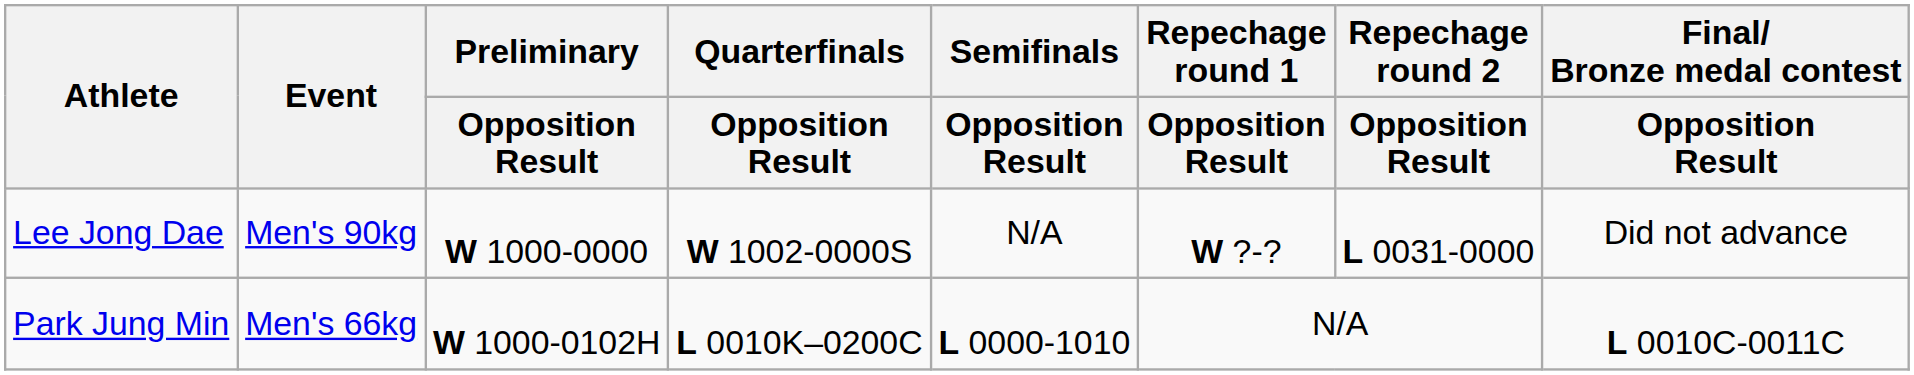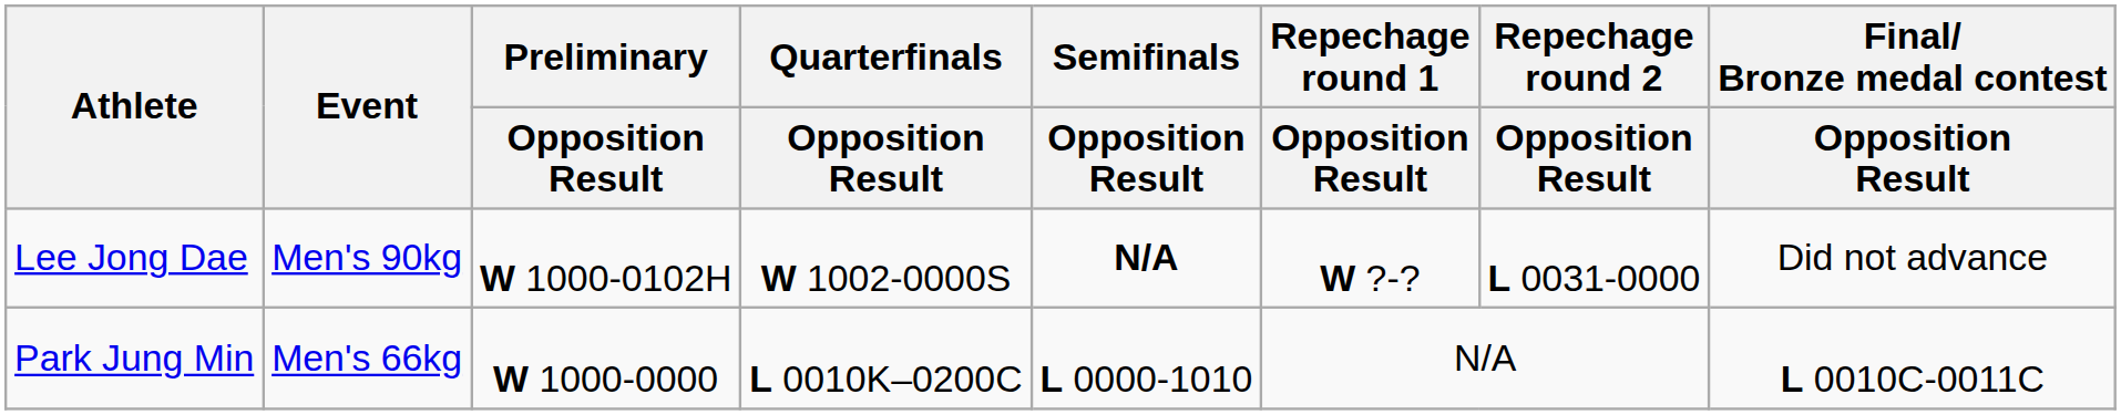 <table class=wikitable style="font-size:90%">
 <tr>
 <th rowspan="2">Athlete</th>
 <th rowspan="2">Event</th>
 <th>Preliminary</th>
 <th>Quarterfinals</th>
 <th>Semifinals</th>
 <th>Repechage <br>round 1</th>
 <th>Repechage <br>round 2</th>
 <th>Final/<br>Bronze medal contest</th>
 </tr>
 <tr>
 <th>Opposition<br>Result</th>
 <th>Opposition<br>Result</th>
 <th>Opposition<br>Result</th>
 <th>Opposition<br>Result</th>
 <th>Opposition<br>Result</th>
 <th>Opposition<br>Result</th>
 </tr>
 <tr>
 <td><a href='#'>Lee Jong Dae</a></td>
 <td style="text-align:center;"><a href='#'>Men's 90kg</a></td>
-<td style="text-align:center;"><br> <strong>W</strong> 1000-0000</td>
+<td style="text-align:center;"><br> <strong>W</strong> 1000-0102H</td>
 <td style="text-align:center;"><br> <strong>W</strong> 1002-0000S</td>
-<td style="text-align:center;">N/A</td>
+<td style="text-align:center;"><strong>N/A</strong></td>
 <td style="text-align:center;"><br> <strong>W</strong> ?-?</td>
 <td style="text-align:center;"><br> <strong>L</strong> 0031-0000</td>
 <td style="text-align:center;">Did not advance</td>
 </tr>
 <tr>
 <td><a href='#'>Park Jung Min</a></td>
 <td style="text-align:center;"><a href='#'>Men's 66kg</a></td>
-<td style="text-align:center;"><br> <strong>W</strong> 1000-0102H</td>
+<td style="text-align:center;"><br> <strong>W</strong> 1000-0000</td>
 <td style="text-align:center;"><br> <strong>L</strong> 0010K–0200C</td>
 <td style="text-align:center;"><br> <strong>L</strong> 0000-1010</td>
 <td style="text-align:center;" colspan="2">N/A</td>
 <td style="text-align:center;"><br> <strong>L</strong> 0010C-0011C</td>
 </tr>
 </table>
